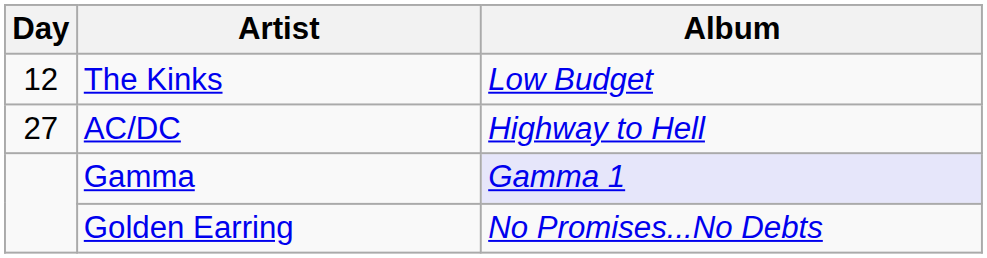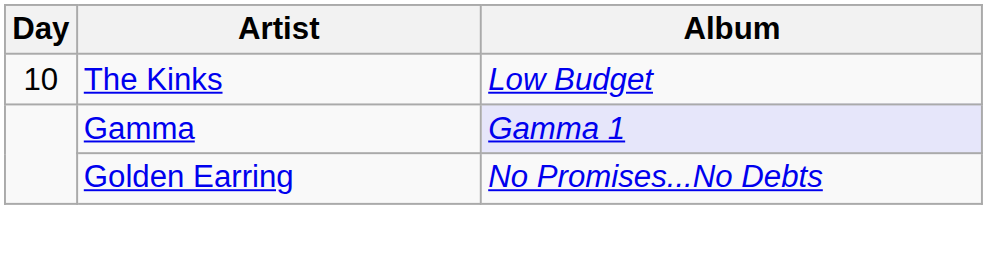 <table class="wikitable" border="1">
 <tr>
 <th>Day</th>
 <th width="200">Artist</th>
 <th width="250">Album</th>
 </tr>
 <tr>
-<td style="text-align:center;" rowspan="1">12</td>
+<td style="text-align:center;" rowspan="1">10</td>
 <td><a href='#'>The Kinks</a></td>
 <td><em><a href='#'>Low Budget</a></em></td>
-</tr>
-<tr>
-<td style="text-align:center;" rowspan="1">27</td>
-<td><a href='#'>AC/DC</a></td>
-<td><em><a href='#'>Highway to Hell</a></em></td>
 </tr>
 <tr>
 <td rowspan="2" style="text-align:center;"></td>
 <td><a href='#'>Gamma</a></td>
 <td style="background: lavender;"><em><a href='#'>Gamma 1</a></em></td>
 </tr>
 <tr>
 <td><a href='#'>Golden Earring</a></td>
 <td><em><a href='#'>No Promises...No Debts</a></em></td>
 </tr>
 </table>
